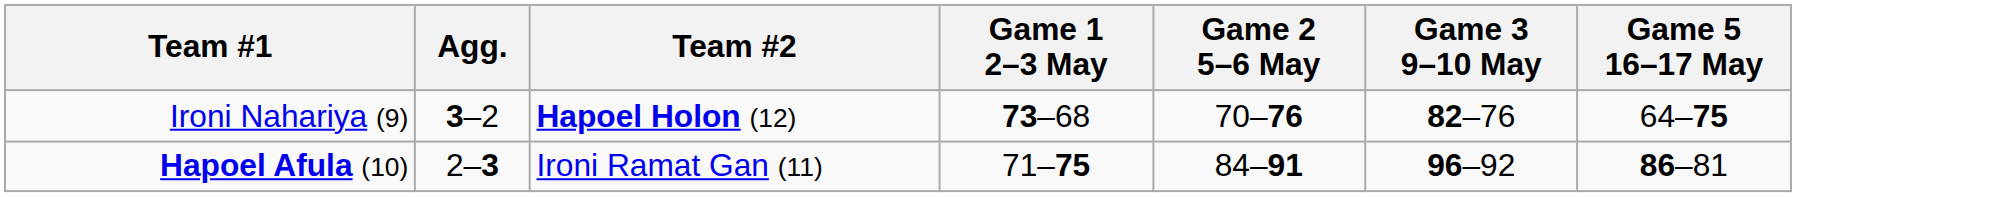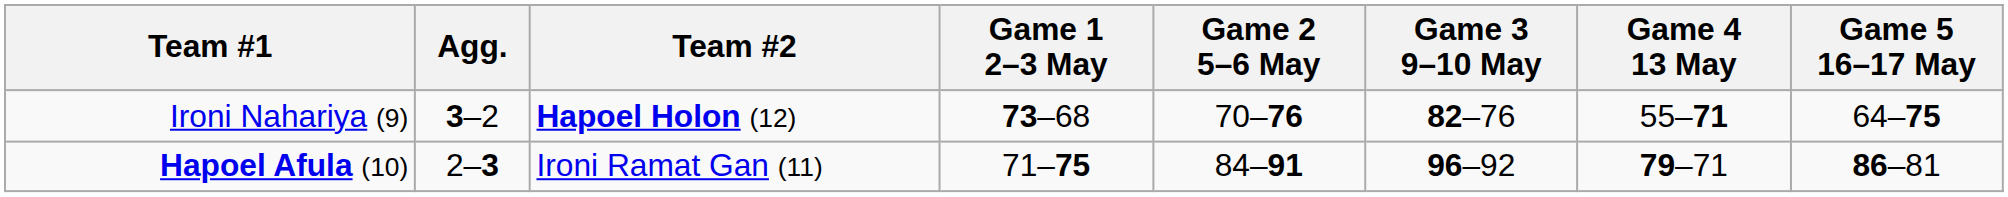 <table class=wikitable style="text-align:center">
 <tr>
 <th width=200>Team #1</th>
 <th width=50>Agg.</th>
 <th width=200>Team #2</th>
 <th width=100>Game 1<br>2–3 May</th>
 <th width=100>Game 2<br>5–6 May</th>
 <th width=100>Game 3<br>9–10 May</th>
+<th width=100>Game 4<br>13 May</th>
 <th width=100>Game 5<br>16–17 May</th>
 </tr>
 <tr>
 <td align=right><a href='#'>Ironi Nahariya</a> <small>(9)</small></td>
 <td><strong>3</strong>–2</td>
 <td align=left><strong><a href='#'>Hapoel Holon</a></strong> <small>(12)</small></td>
 <td><strong>73</strong>–68</td>
 <td>70–<strong>76</strong></td>
 <td><strong>82</strong>–76</td>
+<td>55–<strong>71</strong></td>
 <td>64–<strong>75</strong></td>
 </tr>
 <tr>
 <td align=right><strong><a href='#'>Hapoel Afula</a></strong> <small>(10)</small></td>
 <td>2–<strong>3</strong></td>
 <td align=left><a href='#'>Ironi Ramat Gan</a> <small>(11)</small></td>
 <td>71–<strong>75</strong></td>
 <td>84–<strong>91</strong></td>
 <td><strong>96</strong>–92</td>
+<td><strong>79</strong>–71</td>
 <td><strong>86</strong>–81</td>
 </tr>
 </table>
